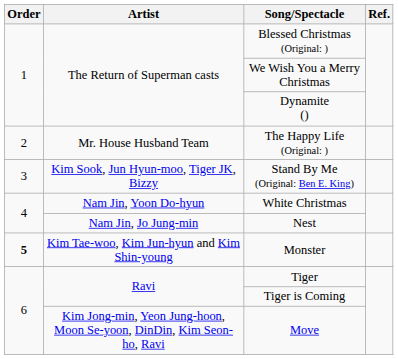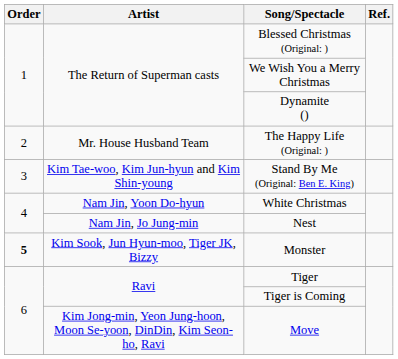 <table class="wikitable" style="text-align:center; width:80%;">
 <tr>
 <th width="5%">Order</th>
 <th>Artist</th>
 <th>Song/Spectacle</th>
 <th>Ref.</th>
 </tr>
 <tr>
 <td rowspan=3>1</td>
 <td rowspan=3>The Return of Superman casts</td>
 <td>Blessed Christmas<br><small>(Original: )</small></td>
 <td rowspan=3></td>
 </tr>
 <tr>
 <td>We Wish You a Merry Christmas</td>
 </tr>
 <tr>
 <td>Dynamite<br>()</td>
 </tr>
 <tr>
 <td>2</td>
 <td>Mr. House Husband Team</td>
 <td>The Happy Life<br><small>(Original: )</small></td>
 <td></td>
 </tr>
 <tr>
 <td>3</td>
-<td><a href='#'>Kim Sook</a>, <a href='#'>Jun Hyun-moo</a>, <a href='#'>Tiger JK</a>, <a href='#'>Bizzy</a></td>
+<td><a href='#'>Kim Tae-woo</a>, <a href='#'>Kim Jun-hyun</a> and <a href='#'>Kim Shin-young</a><br></td>
 <td>Stand By Me<br><small>(Original: <a href='#'>Ben E. King</a>)</small></td>
 <td></td>
 </tr>
 <tr>
 <td rowspan=2>4</td>
 <td><a href='#'>Nam Jin</a>, <a href='#'>Yoon Do-hyun</a></td>
 <td>White Christmas<br></td>
 <td rowspan=2></td>
 </tr>
 <tr>
 <td><a href='#'>Nam Jin</a>, <a href='#'>Jo Jung-min</a></td>
 <td>Nest<br></td>
 </tr>
 <tr>
 <td><strong>5</strong></td>
-<td><a href='#'>Kim Tae-woo</a>, <a href='#'>Kim Jun-hyun</a> and <a href='#'>Kim Shin-young</a><br></td>
+<td><a href='#'>Kim Sook</a>, <a href='#'>Jun Hyun-moo</a>, <a href='#'>Tiger JK</a>, <a href='#'>Bizzy</a></td>
 <td>Monster<br></td>
 <td></td>
 </tr>
 <tr>
 <td rowspan=3>6</td>
 <td rowspan=2><a href='#'>Ravi</a></td>
 <td>Tiger</td>
 <td rowspan=3></td>
 </tr>
 <tr>
 <td>Tiger is Coming<br></td>
 </tr>
 <tr>
 <td><a href='#'>Kim Jong-min</a>, <a href='#'>Yeon Jung-hoon</a>, <a href='#'>Moon Se-yoon</a>, <a href='#'>DinDin</a>, <a href='#'>Kim Seon-ho</a>, <a href='#'>Ravi</a></td>
 <td><a href='#'>Move</a><br></td>
 </tr>
 </table>
